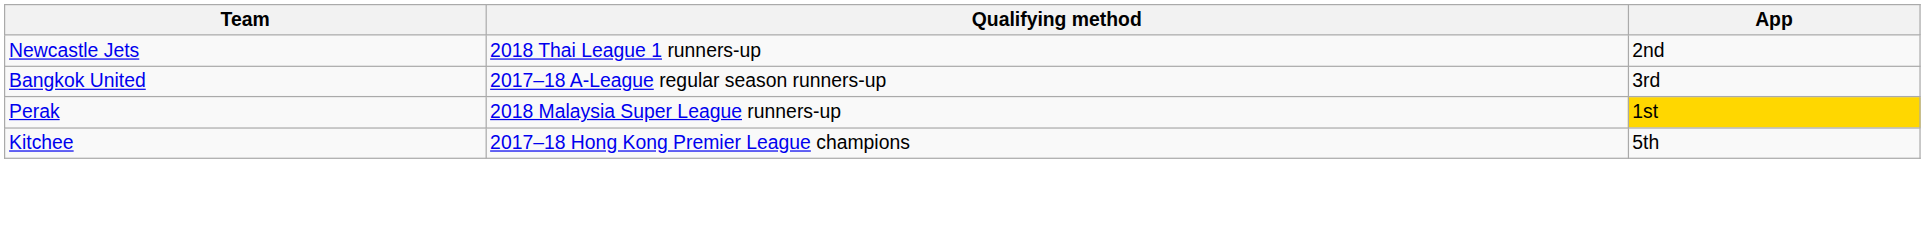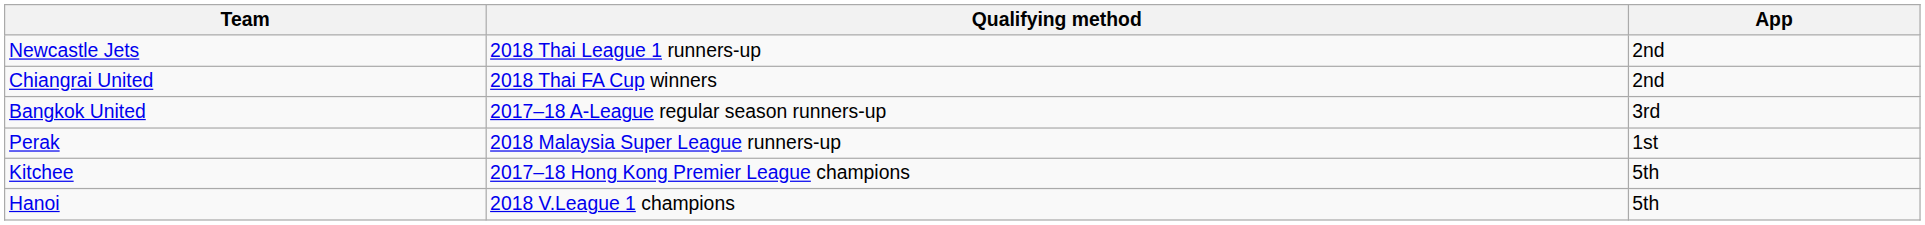 <table class="wikitable" style="table-layout:fixed;width:100%;">
 <tr>
 <th width=25%>Team</th>
 <th width=60%>Qualifying method</th>
 <th width=15%>App </th>
 </tr>
 <tr>
 <td> <a href='#'>Newcastle Jets</a></td>
 <td><a href='#'>2018 Thai League 1</a> runners-up</td>
 <td>2nd </td>
 </tr>
 <tr>
+<td> <a href='#'>Chiangrai United</a></td>
+<td><a href='#'>2018 Thai FA Cup</a> winners</td>
+<td>2nd </td>
+</tr>
+<tr>
 <td> <a href='#'>Bangkok United</a></td>
 <td><a href='#'>2017–18 A-League</a> regular season runners-up</td>
 <td>3rd </td>
 </tr>
 <tr>
 <td> <a href='#'>Perak</a></td>
 <td><a href='#'>2018 Malaysia Super League</a> runners-up</td>
-<td style="background: gold;">1st</td>
+<td>1st</td>
 </tr>
 <tr>
 <td> <a href='#'>Kitchee</a></td>
 <td><a href='#'>2017–18 Hong Kong Premier League</a> champions</td>
 <td>5th </td>
 </tr>
+<tr>
+<td> <a href='#'>Hanoi</a></td>
+<td><a href='#'>2018 V.League 1</a> champions</td>
+<td>5th </td>
+</tr>
 </table>
